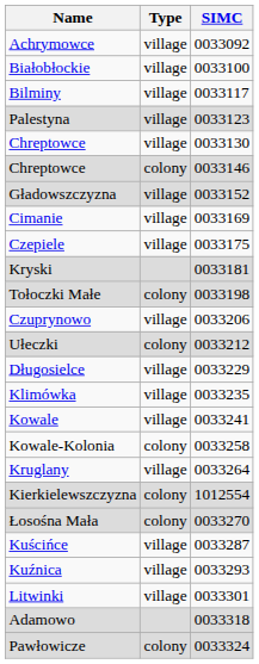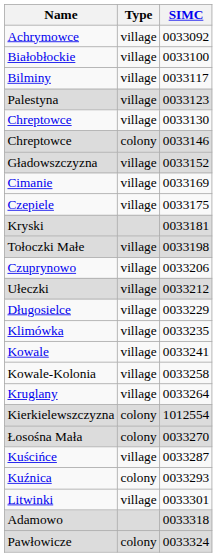 <table class=wikitable>
 <tr>
 <th>Name</th>
 <th>Type</th>
 <th><a href='#'>SIMC</a></th>
 </tr>
 <tr>
 <td><a href='#'>Achrymowce</a></td>
 <td>village</td>
 <td>0033092</td>
 </tr>
 <tr>
 <td><a href='#'>Białobłockie</a></td>
 <td>village</td>
 <td>0033100</td>
 </tr>
 <tr>
 <td><a href='#'>Bilminy</a></td>
 <td>village</td>
 <td>0033117</td>
 </tr>
 <tr bgcolor="#DCDCDC">
 <td>Palestyna</td>
 <td>village</td>
 <td>0033123</td>
 </tr>
 <tr>
 <td><a href='#'>Chreptowce</a></td>
 <td>village</td>
 <td>0033130</td>
 </tr>
 <tr bgcolor="#DCDCDC">
 <td>Chreptowce</td>
 <td>colony</td>
 <td>0033146</td>
 </tr>
 <tr bgcolor="#DCDCDC">
 <td>Gładowszczyzna</td>
 <td>village</td>
 <td>0033152</td>
 </tr>
 <tr>
 <td><a href='#'>Cimanie</a></td>
 <td>village</td>
 <td>0033169</td>
 </tr>
 <tr>
 <td><a href='#'>Czepiele</a></td>
 <td>village</td>
 <td>0033175</td>
 </tr>
 <tr bgcolor="#DCDCDC">
 <td>Kryski</td>
 <td></td>
 <td>0033181</td>
 </tr>
 <tr bgcolor="#DCDCDC">
 <td>Tołoczki Małe</td>
-<td>colony</td>
+<td>village</td>
 <td>0033198</td>
 </tr>
 <tr>
 <td><a href='#'>Czuprynowo</a></td>
 <td>village</td>
 <td>0033206</td>
 </tr>
 <tr bgcolor="#DCDCDC">
 <td>Ułeczki</td>
-<td>colony</td>
+<td>village</td>
 <td>0033212</td>
 </tr>
 <tr>
 <td><a href='#'>Długosielce</a></td>
 <td>village</td>
 <td>0033229</td>
 </tr>
 <tr>
 <td><a href='#'>Klimówka</a></td>
 <td>village</td>
 <td>0033235</td>
 </tr>
 <tr>
 <td><a href='#'>Kowale</a></td>
 <td>village</td>
 <td>0033241</td>
 </tr>
 <tr>
 <td>Kowale-Kolonia</td>
-<td>colony</td>
+<td>village</td>
 <td>0033258</td>
 </tr>
 <tr>
 <td><a href='#'>Kruglany</a></td>
 <td>village</td>
 <td>0033264</td>
 </tr>
 <tr bgcolor="#DCDCDC">
 <td>Kierkielewszczyzna</td>
 <td>colony</td>
 <td>1012554</td>
 </tr>
 <tr bgcolor="#DCDCDC">
 <td>Łosośna Mała</td>
 <td>colony</td>
 <td>0033270</td>
 </tr>
 <tr>
 <td><a href='#'>Kuścińce</a></td>
 <td>village</td>
 <td>0033287</td>
 </tr>
 <tr>
 <td><a href='#'>Kuźnica</a></td>
-<td>village</td>
+<td>colony</td>
 <td>0033293</td>
 </tr>
 <tr>
 <td><a href='#'>Litwinki</a></td>
 <td>village</td>
 <td>0033301</td>
 </tr>
 <tr bgcolor="#DCDCDC">
 <td>Adamowo</td>
 <td></td>
 <td>0033318</td>
 </tr>
 <tr bgcolor="#DCDCDC">
 <td>Pawłowicze</td>
 <td>colony</td>
 <td>0033324</td>
 </tr>
 </table>
